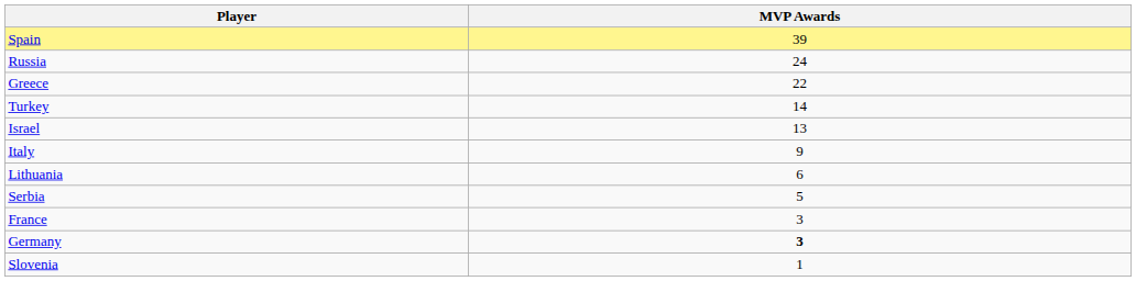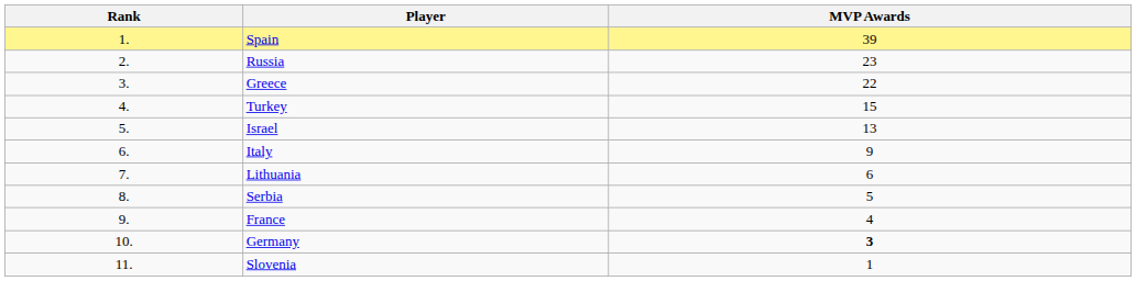 <table class="wikitable sortable" style="text-align:left; width: 100%;">
 <tr>
+<th>Rank</th>
 <th>Player</th>
 <th>MVP Awards</th>
 </tr>
 <tr bgcolor="#FFF68F">
+<td style="text-align:center;">1.</td>
 <td> <a href='#'>Spain</a></td>
 <td style="text-align:center;">39</td>
 </tr>
 <tr>
+<td style="text-align:center;">2.</td>
 <td> <a href='#'>Russia</a></td>
-<td style="text-align:center;">24</td>
+<td style="text-align:center;">23</td>
 </tr>
 <tr>
+<td style="text-align:center;">3.</td>
 <td> <a href='#'>Greece</a></td>
 <td style="text-align:center;">22</td>
 </tr>
 <tr>
+<td style="text-align:center;">4.</td>
 <td> <a href='#'>Turkey</a></td>
-<td style="text-align:center;">14</td>
+<td style="text-align:center;">15</td>
 </tr>
 <tr>
+<td style="text-align:center;">5.</td>
 <td> <a href='#'>Israel</a></td>
 <td style="text-align:center;">13</td>
 </tr>
 <tr>
+<td style="text-align:center;">6.</td>
 <td> <a href='#'>Italy</a></td>
 <td style="text-align:center;">9</td>
 </tr>
 <tr>
+<td style="text-align:center;">7.</td>
 <td> <a href='#'>Lithuania</a></td>
 <td style="text-align:center;">6</td>
 </tr>
 <tr>
+<td style="text-align:center;">8.</td>
 <td> <a href='#'>Serbia</a></td>
 <td style="text-align:center;">5</td>
 </tr>
 <tr>
+<td style="text-align:center;">9.</td>
 <td> <a href='#'>France</a></td>
-<td style="text-align:center;">3</td>
+<td style="text-align:center;">4</td>
 </tr>
 <tr>
+<td style="text-align:center;">10.</td>
 <td> <a href='#'>Germany</a></td>
 <td style="text-align:center;"><strong>3</strong></td>
 </tr>
 <tr>
+<td style="text-align:center;">11.</td>
 <td> <a href='#'>Slovenia</a></td>
 <td style="text-align:center;">1</td>
 </tr>
 </table>
